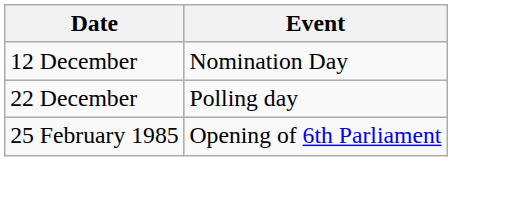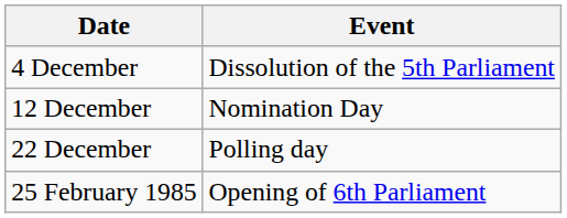 <table class=wikitable>
 <tr>
 <th>Date</th>
 <th>Event</th>
+</tr>
+<tr>
+<td>4 December</td>
+<td>Dissolution of the <a href='#'>5th Parliament</a></td>
 </tr>
 <tr>
 <td>12 December</td>
 <td>Nomination Day</td>
 </tr>
 <tr>
 <td>22 December</td>
 <td>Polling day</td>
 </tr>
 <tr>
 <td>25 February 1985</td>
 <td>Opening of <a href='#'>6th Parliament</a></td>
 </tr>
 </table>
